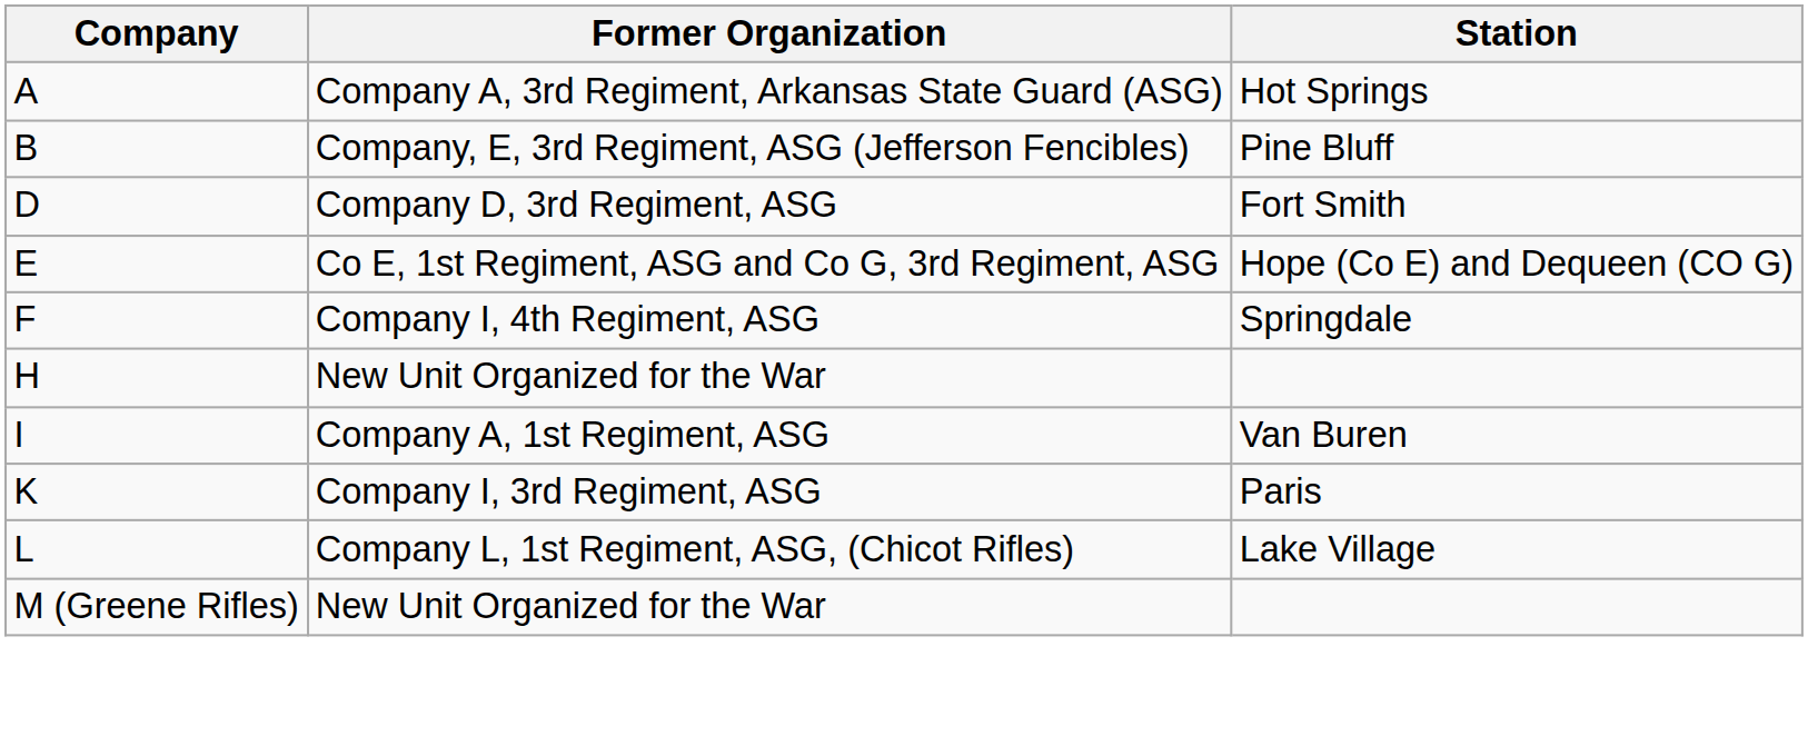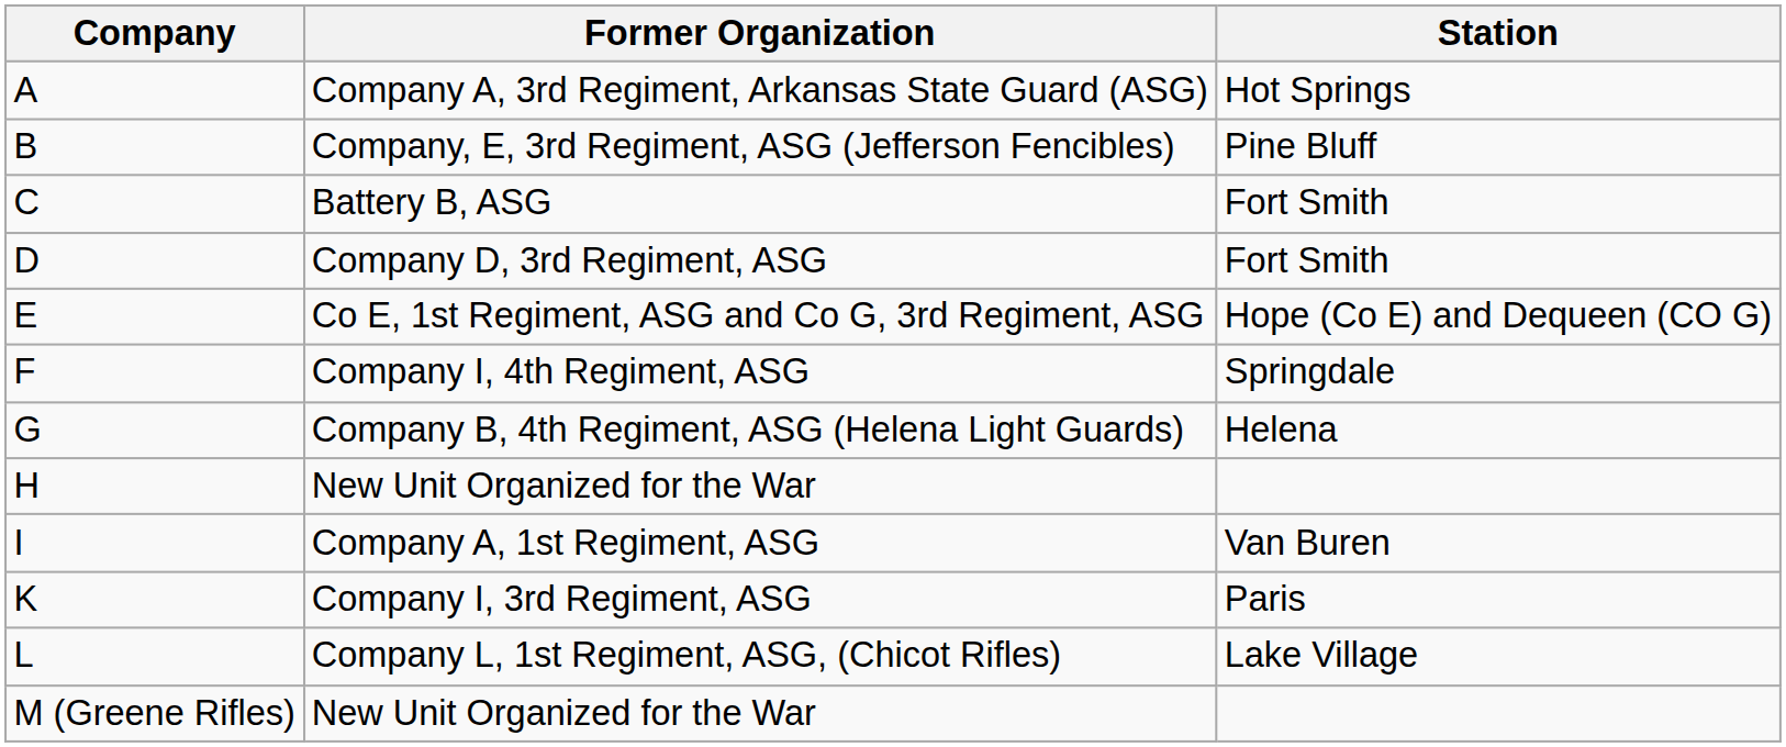 <table class="wikitable">
 <tr>
 <th>Company</th>
 <th>Former Organization</th>
 <th>Station</th>
 </tr>
 <tr>
 <td>A</td>
 <td>Company A, 3rd Regiment, Arkansas State Guard (ASG)</td>
 <td>Hot Springs</td>
 </tr>
 <tr>
 <td>B</td>
 <td>Company, E, 3rd Regiment, ASG (Jefferson Fencibles)</td>
 <td>Pine Bluff</td>
 </tr>
 <tr>
+<td>C</td>
+<td>Battery B, ASG</td>
+<td>Fort Smith</td>
+</tr>
+<tr>
 <td>D</td>
 <td>Company D, 3rd Regiment, ASG</td>
 <td>Fort Smith</td>
 </tr>
 <tr>
 <td>E</td>
 <td>Co E, 1st Regiment, ASG and Co G, 3rd Regiment, ASG</td>
 <td>Hope (Co E) and Dequeen (CO G)</td>
 </tr>
 <tr>
 <td>F</td>
 <td>Company I, 4th Regiment, ASG</td>
 <td>Springdale</td>
+</tr>
+<tr>
+<td>G</td>
+<td>Company B, 4th Regiment, ASG (Helena Light Guards)</td>
+<td>Helena</td>
 </tr>
 <tr>
 <td>H</td>
 <td>New Unit Organized for the War</td>
 <td></td>
 </tr>
 <tr>
 <td>I</td>
 <td>Company A, 1st Regiment, ASG</td>
 <td>Van Buren</td>
 </tr>
 <tr>
 <td>K</td>
 <td>Company I, 3rd Regiment, ASG</td>
 <td>Paris</td>
 </tr>
 <tr>
 <td>L</td>
 <td>Company L, 1st Regiment, ASG, (Chicot Rifles)</td>
 <td>Lake Village</td>
 </tr>
 <tr>
 <td>M (Greene Rifles)</td>
 <td>New Unit Organized for the War</td>
 <td></td>
 </tr>
 </table>
